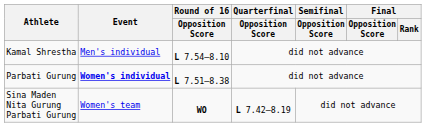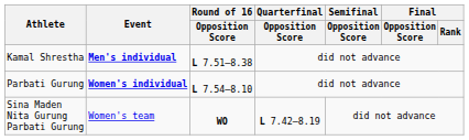 <table class=wikitable style=font-size:90%;text-align:center>
 <tr>
 <th rowspan=2>Athlete</th>
 <th rowspan=2>Event</th>
 <th>Round of 16</th>
 <th>Quarterfinal</th>
 <th>Semifinal</th>
 <th colspan=2>Final</th>
 </tr>
 <tr style=font-size:95%>
 <th>Opposition<br>Score</th>
 <th>Opposition<br>Score</th>
 <th>Opposition<br>Score</th>
 <th>Opposition<br>Score</th>
 <th>Rank</th>
 </tr>
 <tr>
 <td align=left>Kamal Shrestha</td>
-<td align=left><a href='#'>Men's individual</a></td>
-<td><br><strong>L</strong> 7.54–8.10</td>
+<td align=left><strong><a href='#'>Men's individual</a></strong></td>
+<td><br><strong>L</strong> 7.51–8.38</td>
 <td colspan=4>did not advance</td>
 </tr>
 <tr>
 <td align=left>Parbati Gurung</td>
 <td align=left><strong><a href='#'>Women's individual</a></strong></td>
-<td><br><strong>L</strong> 7.51–8.38</td>
+<td><br><strong>L</strong> 7.54–8.10</td>
 <td colspan=4>did not advance</td>
 </tr>
 <tr>
 <td align=left>Sina Maden<br>Nita Gurung<br>Parbati Gurung</td>
 <td align=left><a href='#'>Women's team</a></td>
 <td><br><strong>WO</strong></td>
 <td><br><strong>L</strong> 7.42–8.19</td>
 <td colspan=3>did not advance</td>
 </tr>
 </table>
